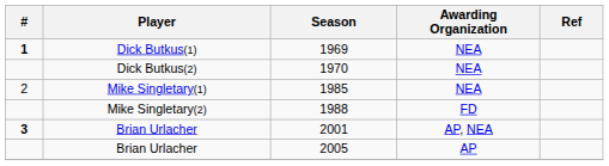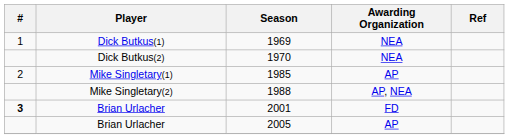 <table class="wikitable" style="text-align:center" width="60%">
 <tr>
 <th scope="col" width=3%>#</th>
 <th scope="col" width=18%>Player</th>
 <th scope="col" width=10%>Season</th>
 <th scope="col" width=9% class="unsortable">Awarding Organization</th>
 <th scope="col" width=5% class="unsortable">Ref</th>
 </tr>
 <tr>
-<td><strong>1</strong></td>
+<td>1</td>
 <td><a href='#'>Dick Butkus</a><small>(1)</small></td>
 <td align="center">1969</td>
 <td align="center"><a href='#'>NEA</a></td>
 <td></td>
 </tr>
 <tr>
 <td></td>
 <td>Dick Butkus<small>(2)</small></td>
 <td align="center">1970</td>
 <td align="center"><a href='#'>NEA</a></td>
 <td></td>
 </tr>
 <tr>
 <td>2</td>
 <td><a href='#'>Mike Singletary</a><small>(1)</small></td>
 <td align="center">1985</td>
-<td align="center"><a href='#'>NEA</a></td>
+<td align="center"><a href='#'>AP</a></td>
 <td></td>
 </tr>
 <tr>
 <td></td>
 <td>Mike Singletary<small>(2)</small></td>
 <td align="center">1988</td>
-<td align="center"><a href='#'>FD</a></td>
+<td align="center"><a href='#'>AP</a>, <a href='#'>NEA</a></td>
 <td></td>
 </tr>
 <tr>
 <td><strong>3</strong></td>
 <td><a href='#'>Brian Urlacher</a></td>
 <td align="center">2001</td>
-<td align="center"><a href='#'>AP</a>, <a href='#'>NEA</a></td>
+<td align="center"><a href='#'>FD</a></td>
 <td></td>
 </tr>
 <tr>
 <td></td>
 <td>Brian Urlacher</td>
 <td align="center">2005</td>
 <td align="center"><a href='#'>AP</a></td>
 <td></td>
 </tr>
 <tr>
 </tr>
 </table>
